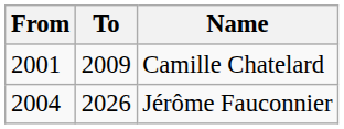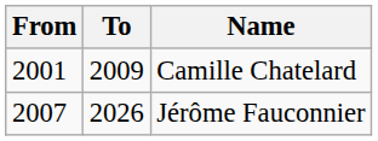 <table class="wikitable">
 <tr>
 <th>From</th>
 <th>To</th>
 <th>Name</th>
 </tr>
 <tr>
 <td>2001</td>
 <td>2009</td>
 <td>Camille Chatelard</td>
 </tr>
 <tr>
-<td>2004</td>
+<td>2007</td>
 <td>2026</td>
 <td>Jérôme Fauconnier</td>
 </tr>
 </table>
